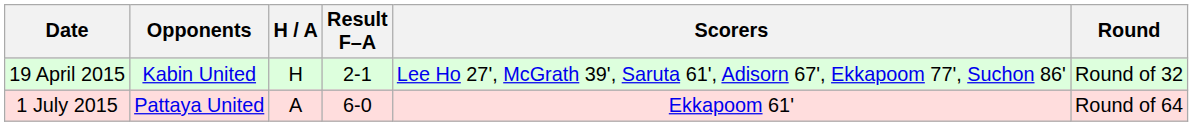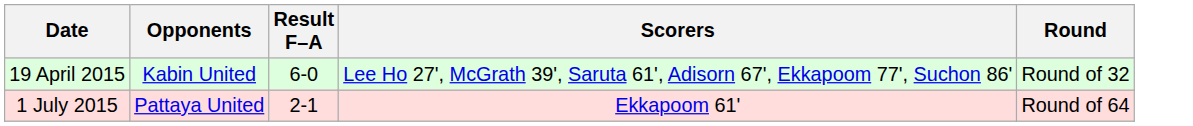 <table class="wikitable" style="text-align:center">
 <tr>
 <th>Date</th>
 <th>Opponents</th>
-<th>H / A</th>
 <th>Result<br>F–A</th>
 <th>Scorers</th>
 <th>Round</th>
 </tr>
 <tr bgcolor="#ddffdd">
 <td>19 April 2015</td>
 <td><a href='#'>Kabin United</a></td>
-<td>H</td>
-<td>2-1</td>
+<td>6-0</td>
 <td><a href='#'>Lee Ho</a> 27', <a href='#'>McGrath</a> 39', <a href='#'>Saruta</a> 61', <a href='#'>Adisorn</a> 67', <a href='#'>Ekkapoom</a> 77', <a href='#'>Suchon</a> 86'</td>
 <td>Round of 32</td>
 </tr>
 <tr bgcolor="#ffdddd">
 <td>1 July 2015</td>
 <td><a href='#'>Pattaya United</a></td>
-<td>A</td>
-<td>6-0</td>
+<td>2-1</td>
 <td><a href='#'>Ekkapoom</a> 61'</td>
 <td>Round of 64</td>
 </tr>
 </table>
